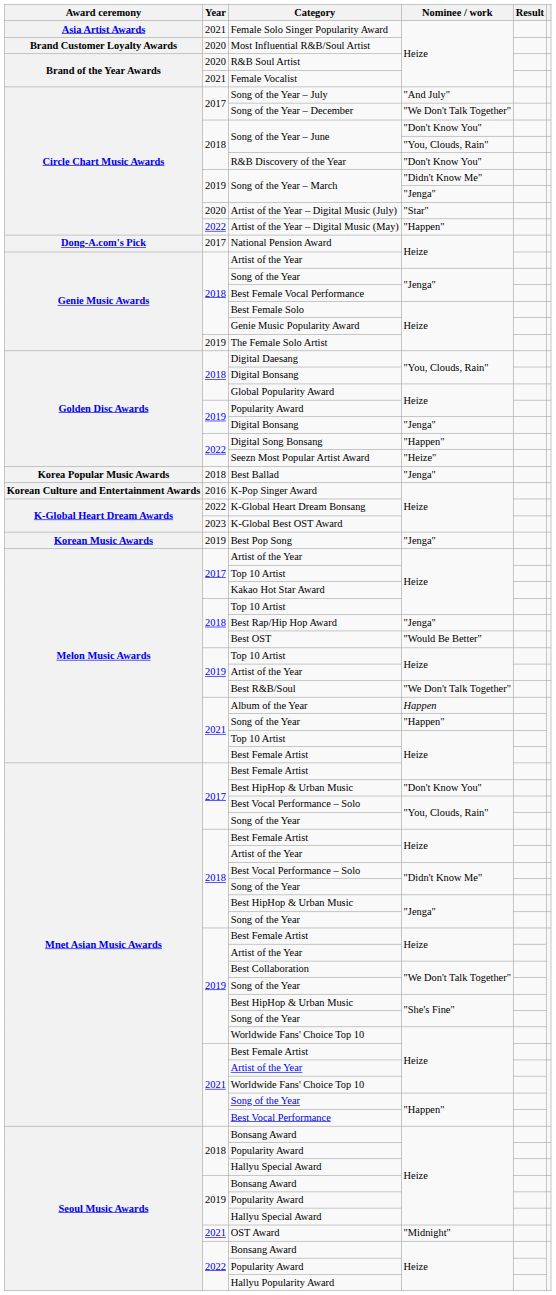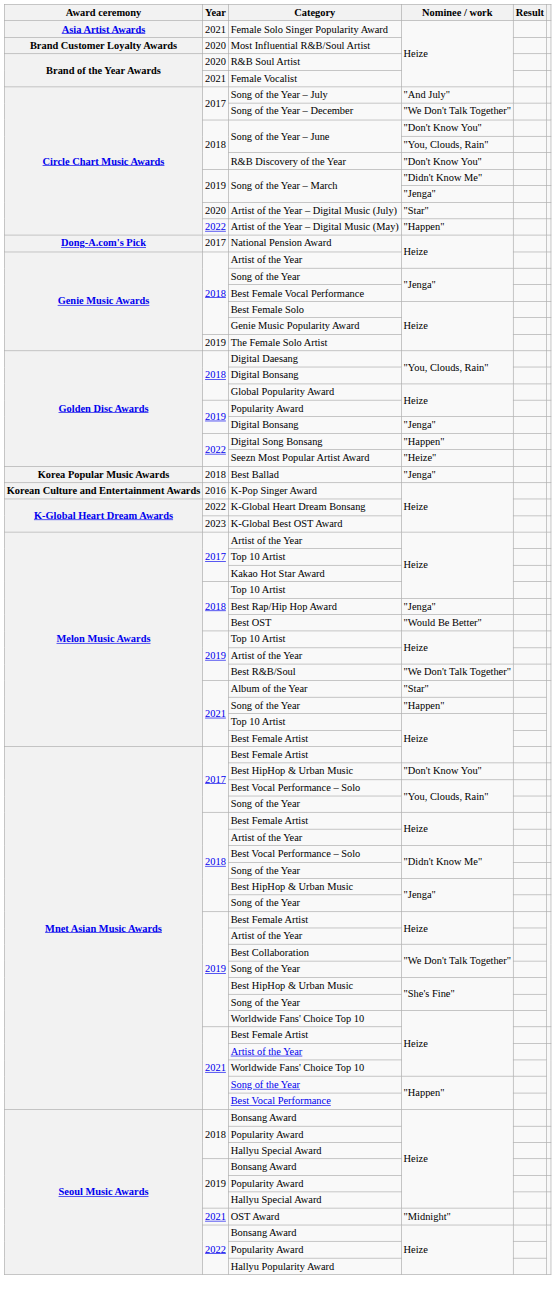 <table class="wikitable sortable plainrowheaders">
 <tr>
 <th scope="col">Award ceremony</th>
 <th scope="col">Year</th>
 <th scope="col">Category</th>
 <th scope="col">Nominee / work</th>
 <th scope="col">Result</th>
 <th scope="col" class="unsortable"></th>
 </tr>
 <tr>
 <th scope="row"><a href='#'>Asia Artist Awards</a></th>
 <td style="text-align:center">2021</td>
 <td>Female Solo Singer Popularity Award</td>
 <td rowspan="4">Heize</td>
 <td></td>
 <td style="text-align:center"></td>
 </tr>
 <tr>
 <th scope="row">Brand Customer Loyalty Awards</th>
 <td style="text-align:center">2020</td>
 <td>Most Influential R&B/Soul Artist</td>
 <td></td>
 <td></td>
 </tr>
 <tr>
 <th scope="row" rowspan="2">Brand of the Year Awards</th>
 <td style="text-align:center">2020</td>
 <td>R&B Soul Artist</td>
 <td></td>
 <td></td>
 </tr>
 <tr>
 <td style="text-align:center">2021</td>
 <td>Female Vocalist</td>
 <td></td>
 <td style="text-align:center"></td>
 </tr>
 <tr>
 <th scope="row" rowspan="9"><a href='#'>Circle Chart Music Awards</a></th>
 <td rowspan="2" style="text-align:center">2017</td>
 <td>Song of the Year – July</td>
 <td>"And July"</td>
 <td></td>
 <td style="text-align:center"></td>
 </tr>
 <tr>
 <td>Song of the Year – December</td>
 <td>"We Don't Talk Together"</td>
 <td></td>
 <td style="text-align:center"></td>
 </tr>
 <tr>
 <td rowspan="3" style="text-align:center">2018</td>
 <td rowspan="2">Song of the Year – June</td>
 <td>"Don't Know You"</td>
 <td></td>
 <td style="text-align:center"></td>
 </tr>
 <tr>
 <td>"You, Clouds, Rain"</td>
 <td></td>
 <td style="text-align:center"></td>
 </tr>
 <tr>
 <td>R&B Discovery of the Year</td>
 <td>"Don't Know You"</td>
 <td></td>
 <td style="text-align:center"></td>
 </tr>
 <tr>
 <td rowspan="2" style="text-align:center">2019</td>
 <td rowspan="2">Song of the Year – March</td>
 <td>"Didn't Know Me"</td>
 <td></td>
 <td style="text-align:center"></td>
 </tr>
 <tr>
 <td>"Jenga"</td>
 <td></td>
 <td style="text-align:center"></td>
 </tr>
 <tr>
 <td style="text-align:center">2020</td>
 <td>Artist of the Year – Digital Music (July)</td>
 <td>"Star"</td>
 <td></td>
 <td style="text-align:center"></td>
 </tr>
 <tr>
 <td style="text-align:center"><a href='#'>2022</a></td>
 <td>Artist of the Year – Digital Music (May)</td>
 <td>"Happen"</td>
 <td></td>
 <td style="text-align:center"></td>
 </tr>
 <tr>
 <th scope="row"><a href='#'>Dong-A.com's Pick</a></th>
 <td style="text-align:center">2017</td>
 <td>National Pension Award</td>
 <td rowspan="2">Heize</td>
 <td></td>
 <td style="text-align:center"></td>
 </tr>
 <tr>
 <th scope="row" rowspan="6"><a href='#'>Genie Music Awards</a></th>
 <td rowspan="5" style="text-align:center"><a href='#'>2018</a></td>
 <td>Artist of the Year</td>
 <td></td>
 <td style="text-align:center"></td>
 </tr>
 <tr>
 <td>Song of the Year</td>
 <td rowspan="2">"Jenga"</td>
 <td></td>
 <td style="text-align:center"></td>
 </tr>
 <tr>
 <td>Best Female Vocal Performance</td>
 <td></td>
 <td style="text-align:center"></td>
 </tr>
 <tr>
 <td>Best Female Solo</td>
 <td rowspan="3">Heize</td>
 <td></td>
 <td style="text-align:center"></td>
 </tr>
 <tr>
 <td>Genie Music Popularity Award</td>
 <td></td>
 <td style="text-align:center"></td>
 </tr>
 <tr>
 <td style="text-align:center">2019</td>
 <td>The Female Solo Artist</td>
 <td></td>
 <td style="text-align:center"></td>
 </tr>
 <tr>
 <th scope="row" rowspan="7"><a href='#'>Golden Disc Awards</a></th>
 <td rowspan="3" style="text-align:center"><a href='#'>2018</a></td>
 <td>Digital Daesang</td>
 <td rowspan="2">"You, Clouds, Rain"</td>
 <td></td>
 <td style="text-align:center"></td>
 </tr>
 <tr>
 <td>Digital Bonsang</td>
 <td></td>
 <td style="text-align:center"></td>
 </tr>
 <tr>
 <td>Global Popularity Award</td>
 <td rowspan="2">Heize</td>
 <td></td>
 <td style="text-align:center"></td>
 </tr>
 <tr>
 <td rowspan="2" style="text-align:center"><a href='#'>2019</a></td>
 <td>Popularity Award</td>
 <td></td>
 <td style="text-align:center"></td>
 </tr>
 <tr>
 <td>Digital Bonsang</td>
 <td>"Jenga"</td>
 <td></td>
 <td style="text-align:center"></td>
 </tr>
 <tr>
 <td style="text-align:center" rowspan="2"><a href='#'>2022</a></td>
 <td>Digital Song Bonsang</td>
 <td>"Happen"</td>
 <td></td>
 <td style="text-align:center"></td>
 </tr>
 <tr>
 <td>Seezn Most Popular Artist Award</td>
 <td>"Heize"</td>
 <td></td>
 <td style="text-align:center;"></td>
 </tr>
 <tr>
 <th scope="row">Korea Popular Music Awards</th>
 <td style="text-align:center">2018</td>
 <td>Best Ballad</td>
 <td>"Jenga"</td>
 <td></td>
 <td style="text-align:center"></td>
 </tr>
 <tr>
 <th scope="row">Korean Culture and Entertainment Awards</th>
 <td style="text-align:center">2016</td>
 <td>K-Pop Singer Award</td>
 <td rowspan=3>Heize</td>
 <td></td>
 <td style="text-align:center"></td>
 </tr>
 <tr>
 <th scope="row" rowspan="2"><a href='#'>K-Global Heart Dream Awards</a></th>
 <td style="text-align:center">2022</td>
 <td>K-Global Heart Dream Bonsang</td>
 <td></td>
 <td style="text-align:center"></td>
 </tr>
 <tr>
 <td style="text-align:center">2023</td>
 <td>K-Global Best OST Award</td>
 <td></td>
 <td style="text-align:center"></td>
 </tr>
 <tr>
-<th scope="row"><a href='#'>Korean Music Awards</a></th>
-<td style="text-align:center">2019</td>
-<td>Best Pop Song</td>
-<td>"Jenga"</td>
-<td></td>
-<td style="text-align:center"></td>
-</tr>
-<tr>
 <th scope="row" rowspan="13"><a href='#'>Melon Music Awards</a></th>
 <td rowspan="3" style="text-align:center"><a href='#'>2017</a></td>
 <td>Artist of the Year</td>
 <td rowspan="4">Heize</td>
 <td></td>
 <td style="text-align:center"></td>
 </tr>
 <tr>
 <td>Top 10 Artist</td>
 <td></td>
 <td style="text-align:center"></td>
 </tr>
 <tr>
 <td>Kakao Hot Star Award</td>
 <td></td>
 <td style="text-align:center"></td>
 </tr>
 <tr>
 <td rowspan="3" style="text-align:center"><a href='#'>2018</a></td>
 <td>Top 10 Artist</td>
 <td></td>
 <td style="text-align:center"></td>
 </tr>
 <tr>
 <td>Best Rap/Hip Hop Award</td>
 <td>"Jenga"</td>
 <td></td>
 <td style="text-align:center"></td>
 </tr>
 <tr>
 <td>Best OST</td>
 <td>"Would Be Better"</td>
 <td></td>
 <td style="text-align:center"></td>
 </tr>
 <tr>
 <td rowspan="3" style="text-align:center"><a href='#'>2019</a></td>
 <td>Top 10 Artist</td>
 <td rowspan="2">Heize</td>
 <td></td>
 <td style="text-align:center"></td>
 </tr>
 <tr>
 <td>Artist of the Year</td>
 <td></td>
 <td style="text-align:center"></td>
 </tr>
 <tr>
 <td>Best R&B/Soul</td>
 <td>"We Don't Talk Together"</td>
 <td></td>
 <td style="text-align:center"></td>
 </tr>
 <tr>
 <td rowspan="4" style="text-align:center"><a href='#'>2021</a></td>
 <td>Album of the Year</td>
-<td><em>Happen</em></td>
+<td>"Star"</td>
 <td></td>
 <td style="text-align:center" rowspan="4"></td>
 </tr>
 <tr>
 <td>Song of the Year</td>
 <td>"Happen"</td>
 <td></td>
 </tr>
 <tr>
 <td>Top 10 Artist</td>
 <td rowspan="3">Heize</td>
 <td></td>
 </tr>
 <tr>
 <td>Best Female Artist</td>
 <td></td>
 </tr>
 <tr>
 <th scope="row" rowspan="22"><a href='#'>Mnet Asian Music Awards</a></th>
 <td rowspan="4" style="text-align:center"><a href='#'>2017</a></td>
 <td>Best Female Artist</td>
 <td></td>
 <td style="text-align:center"></td>
 </tr>
 <tr>
 <td>Best HipHop & Urban Music</td>
 <td>"Don't Know You"</td>
 <td></td>
 <td style="text-align:center"></td>
 </tr>
 <tr>
 <td>Best Vocal Performance – Solo</td>
 <td rowspan="2">"You, Clouds, Rain"</td>
 <td></td>
 <td style="text-align:center"></td>
 </tr>
 <tr>
 <td>Song of the Year</td>
 <td></td>
 <td style="text-align:center"></td>
 </tr>
 <tr>
 <td rowspan="6" style="text-align:center"><a href='#'>2018</a></td>
 <td>Best Female Artist</td>
 <td rowspan="2">Heize</td>
 <td></td>
 <td style="text-align:center"></td>
 </tr>
 <tr>
 <td>Artist of the Year</td>
 <td></td>
 <td style="text-align:center"></td>
 </tr>
 <tr>
 <td>Best Vocal Performance – Solo</td>
 <td rowspan="2">"Didn't Know Me"</td>
 <td></td>
 <td style="text-align:center"></td>
 </tr>
 <tr>
 <td>Song of the Year</td>
 <td></td>
 <td style="text-align:center"></td>
 </tr>
 <tr>
 <td>Best HipHop & Urban Music</td>
 <td rowspan="2">"Jenga"</td>
 <td></td>
 <td style="text-align:center"></td>
 </tr>
 <tr>
 <td>Song of the Year</td>
 <td></td>
 <td style="text-align:center"></td>
 </tr>
 <tr>
 <td rowspan="7" style="text-align:center"><a href='#'>2019</a></td>
 <td>Best Female Artist</td>
 <td rowspan="2">Heize</td>
 <td></td>
 <td rowspan="7" style="text-align:center"></td>
 </tr>
 <tr>
 <td>Artist of the Year</td>
 <td></td>
 </tr>
 <tr>
 <td>Best Collaboration</td>
 <td rowspan="2">"We Don't Talk Together"</td>
 <td></td>
 </tr>
 <tr>
 <td>Song of the Year</td>
 <td></td>
 </tr>
 <tr>
 <td>Best HipHop & Urban Music</td>
 <td rowspan="2">"She's Fine"</td>
 <td></td>
 </tr>
 <tr>
 <td>Song of the Year</td>
 <td></td>
 </tr>
 <tr>
 <td>Worldwide Fans' Choice Top 10</td>
 <td rowspan="4">Heize</td>
 <td></td>
 </tr>
 <tr>
 <td style="text-align:center" rowspan="5"><a href='#'>2021</a></td>
 <td>Best Female Artist</td>
 <td></td>
 <td style="text-align:center"></td>
 </tr>
 <tr>
 <td><a href='#'>Artist of the Year</a></td>
 <td></td>
 <td style="text-align:center" rowspan="4"></td>
 </tr>
 <tr>
 <td>Worldwide Fans' Choice Top 10</td>
 <td></td>
 </tr>
 <tr>
 <td><a href='#'>Song of the Year</a></td>
 <td rowspan="2">"Happen"</td>
 <td></td>
 </tr>
 <tr>
 <td><a href='#'>Best Vocal Performance</a></td>
 <td></td>
 </tr>
 <tr>
 <th scope="row" rowspan="10"><a href='#'>Seoul Music Awards</a></th>
 <td rowspan="3" style="text-align:center">2018</td>
 <td>Bonsang Award</td>
 <td rowspan="6">Heize</td>
 <td></td>
 <td style="text-align:center"></td>
 </tr>
 <tr>
 <td>Popularity Award</td>
 <td></td>
 <td style="text-align:center"></td>
 </tr>
 <tr>
 <td>Hallyu Special Award</td>
 <td></td>
 <td style="text-align:center"></td>
 </tr>
 <tr>
 <td rowspan="3" style="text-align:center">2019</td>
 <td>Bonsang Award</td>
 <td></td>
 <td style="text-align:center"></td>
 </tr>
 <tr>
 <td>Popularity Award</td>
 <td></td>
 <td style="text-align:center"></td>
 </tr>
 <tr>
 <td>Hallyu Special Award</td>
 <td></td>
 <td style="text-align:center"></td>
 </tr>
 <tr>
 <td style="text-align:center"><a href='#'>2021</a></td>
 <td>OST Award</td>
 <td>"Midnight"</td>
 <td></td>
 <td style="text-align:center"></td>
 </tr>
 <tr>
 <td rowspan="3" style="text-align:center"><a href='#'>2022</a></td>
 <td>Bonsang Award</td>
 <td rowspan="3">Heize</td>
 <td></td>
 <td rowspan="3"  style="text-align:center"></td>
 </tr>
 <tr>
 <td>Popularity Award</td>
 <td></td>
 </tr>
 <tr>
 <td>Hallyu Popularity Award</td>
 <td></td>
 </tr>
 </table>
